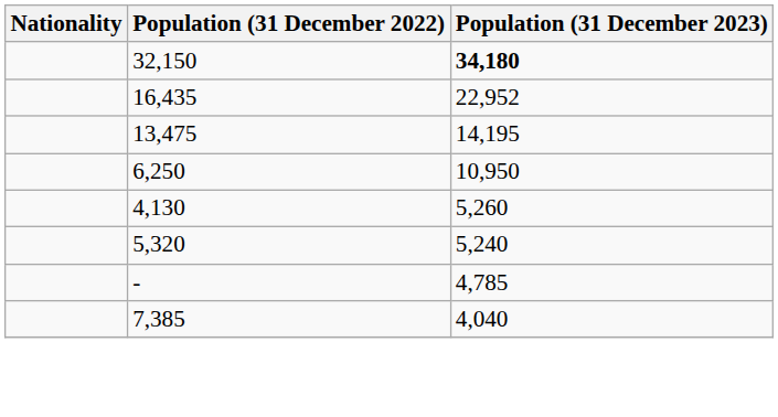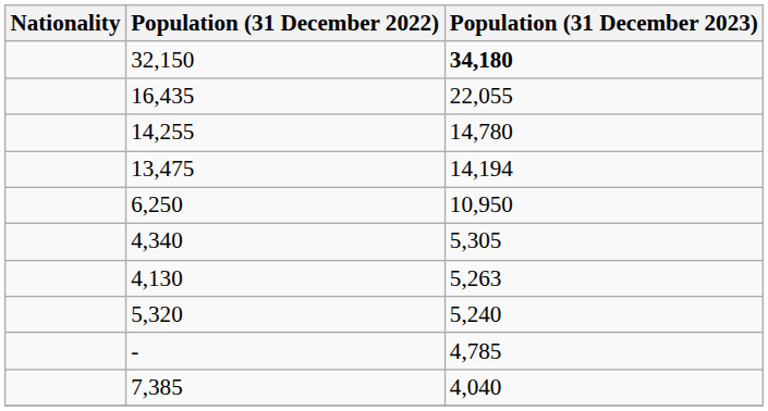 <table class="wikitable floatright">
 <tr>
 <th>Nationality</th>
 <th>Population (31 December 2022)</th>
 <th>Population (31 December 2023)</th>
 </tr>
 <tr>
 <td></td>
 <td>32,150</td>
 <td><strong>34,180</strong></td>
 </tr>
 <tr>
 <td></td>
 <td>16,435</td>
-<td>22,952</td>
+<td>22,055</td>
+</tr>
+<tr>
+<td></td>
+<td>14,255</td>
+<td>14,780</td>
 </tr>
 <tr>
 <td></td>
 <td>13,475</td>
-<td>14,195</td>
+<td>14,194</td>
 </tr>
 <tr>
 <td></td>
 <td>6,250</td>
 <td>10,950</td>
 </tr>
 <tr>
 <td></td>
+<td>4,340</td>
+<td>5,305</td>
+</tr>
+<tr>
+<td></td>
 <td>4,130</td>
-<td>5,260</td>
+<td>5,263</td>
 </tr>
 <tr>
 <td></td>
 <td>5,320</td>
 <td>5,240</td>
 </tr>
 <tr>
 <td></td>
 <td>-</td>
 <td>4,785</td>
 </tr>
 <tr>
 <td></td>
 <td>7,385</td>
 <td>4,040</td>
 </tr>
 <tr>
 </tr>
 </table>
